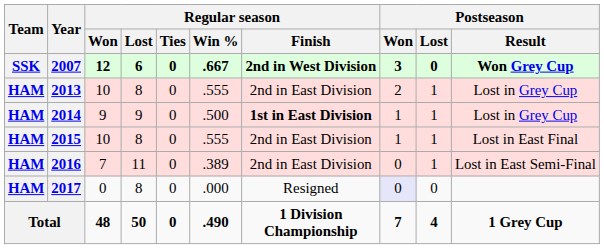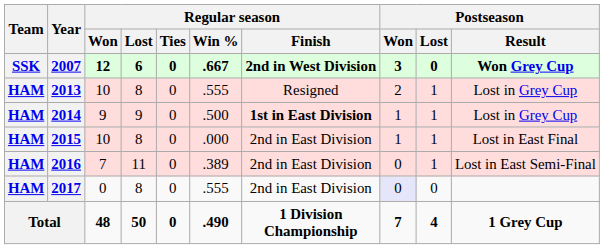 <table class="wikitable" style="font-size: 95%; text-align:center;">
 <tr>
 <th rowspan="2">Team</th>
 <th rowspan="2">Year</th>
 <th colspan="5">Regular season</th>
 <th colspan="4">Postseason</th>
 </tr>
 <tr>
 <th>Won</th>
 <th>Lost</th>
 <th>Ties</th>
 <th>Win %</th>
 <th>Finish</th>
 <th>Won</th>
 <th>Lost</th>
 <th>Result</th>
 </tr>
 <tr ! style="background:#dfd;">
 <th><a href='#'>SSK</a></th>
 <th><a href='#'>2007</a></th>
 <td><strong>12</strong></td>
 <td><strong>6</strong></td>
 <td><strong>0</strong></td>
 <td><strong>.667</strong></td>
 <td><strong>2nd in West Division</strong></td>
 <td><strong>3</strong></td>
 <td><strong>0</strong></td>
 <td><strong>Won <a href='#'>Grey Cup</a></strong></td>
 </tr>
 <tr ! style="background:#fdd;">
 <th><a href='#'>HAM</a></th>
 <th><a href='#'>2013</a></th>
 <td>10</td>
 <td>8</td>
 <td>0</td>
 <td>.555</td>
-<td>2nd in East Division</td>
+<td>Resigned</td>
 <td>2</td>
 <td>1</td>
 <td>Lost in <a href='#'>Grey Cup</a></td>
 </tr>
 <tr ! style="background:#fdd;">
 <th><a href='#'>HAM</a></th>
 <th><a href='#'>2014</a></th>
 <td>9</td>
 <td>9</td>
 <td>0</td>
 <td>.500</td>
 <td><strong>1st in East Division</strong></td>
 <td>1</td>
 <td>1</td>
 <td>Lost in <a href='#'>Grey Cup</a></td>
 </tr>
 <tr ! style="background:#fdd;">
 <th><a href='#'>HAM</a></th>
 <th><a href='#'>2015</a></th>
 <td>10</td>
 <td>8</td>
 <td>0</td>
-<td>.555</td>
+<td>.000</td>
 <td>2nd in East Division</td>
 <td>1</td>
 <td>1</td>
 <td>Lost in East Final</td>
 </tr>
 <tr ! style="background:#fdd;">
 <th><a href='#'>HAM</a></th>
 <th><a href='#'>2016</a></th>
 <td>7</td>
 <td>11</td>
 <td>0</td>
 <td>.389</td>
 <td>2nd in East Division</td>
 <td>0</td>
 <td>1</td>
 <td>Lost in East Semi-Final</td>
 </tr>
 <tr>
 <th><a href='#'>HAM</a></th>
 <th><a href='#'>2017</a></th>
 <td>0</td>
 <td>8</td>
 <td>0</td>
-<td>.000</td>
-<td>Resigned</td>
+<td>.555</td>
+<td>2nd in East Division</td>
 <td style="background: lavender;">0</td>
 <td>0</td>
 <td></td>
 </tr>
 <tr>
 <th colspan="2"><strong>Total</strong></th>
 <td><strong>48</strong></td>
 <td><strong>50</strong></td>
 <td><strong>0</strong></td>
 <td><strong>.490</strong></td>
 <td><strong>1 Division<br>Championship</strong></td>
 <td><strong>7</strong></td>
 <td><strong>4</strong></td>
 <td><strong>1 Grey Cup</strong></td>
 </tr>
 </table>
